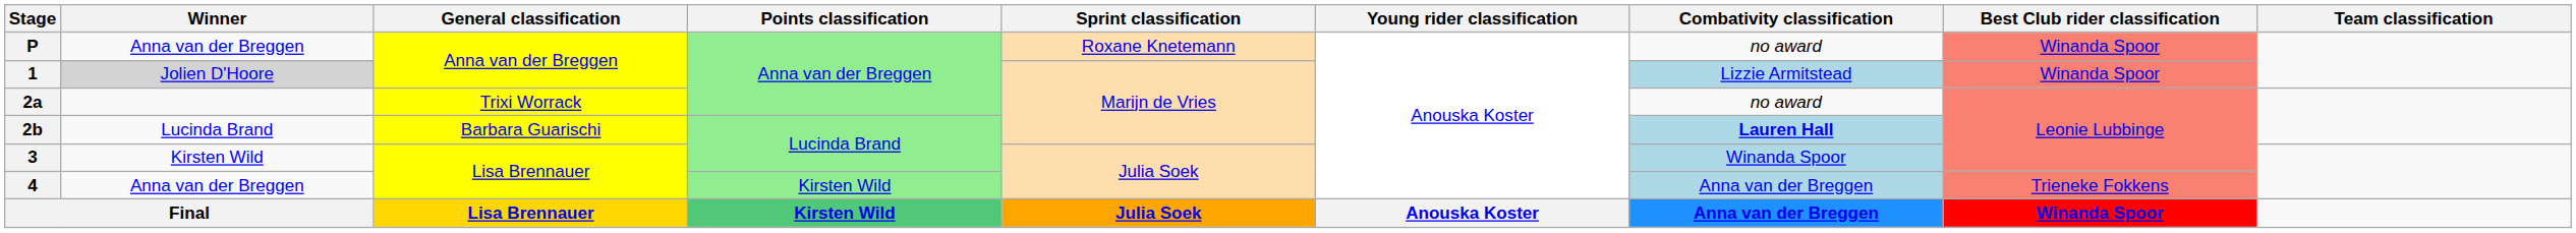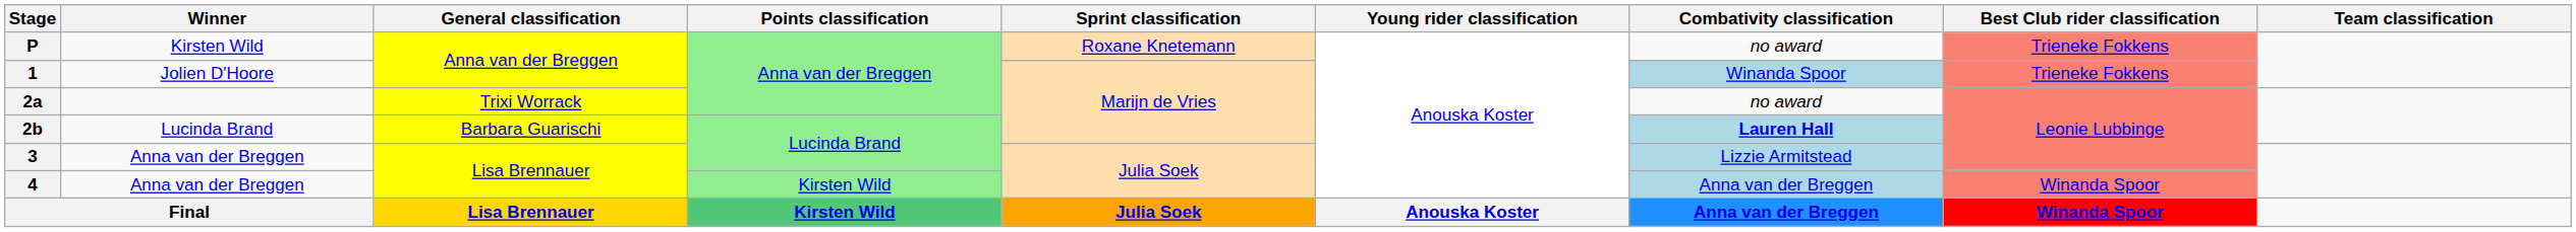 <table class="wikitable" style="text-align: center; font-size:smaller;">
 <tr>
 <th style="width:2%;">Stage</th>
 <th style="width:12.25%;">Winner</th>
 <th style="width:12.25%;">General classification<br></th>
 <th style="width:12.25%;">Points classification<br></th>
 <th style="width:12.25%;">Sprint classification<br></th>
 <th style="width:12.25%;">Young rider classification<br></th>
 <th style="width:12.25%;">Combativity classification<br></th>
 <th style="width:12.25%;">Best Club rider classification<br></th>
 <th style="width:12.25%;">Team classification</th>
 </tr>
 <tr>
 <th>P</th>
-<td><a href='#'>Anna van der Breggen</a></td>
+<td><a href='#'>Kirsten Wild</a></td>
 <td style="background:yellow;" rowspan="2"><a href='#'>Anna van der Breggen</a></td>
 <td style="background:lightgreen;" rowspan="3"><a href='#'>Anna van der Breggen</a></td>
 <td style="background:navajowhite;"><a href='#'>Roxane Knetemann</a></td>
 <td style="background:white;" rowspan="6"><a href='#'>Anouska Koster</a></td>
 <td><em>no award</em></td>
-<td style="background:salmon;"><a href='#'>Winanda Spoor</a></td>
+<td style="background:salmon;"><a href='#'>Trieneke Fokkens</a></td>
 <td rowspan="2"></td>
 </tr>
 <tr>
 <th>1</th>
-<td style="background: lightgrey;"><a href='#'>Jolien D'Hoore</a></td>
+<td><a href='#'>Jolien D'Hoore</a></td>
 <td style="background:navajowhite;" rowspan="3"><a href='#'>Marijn de Vries</a></td>
-<td style="background:lightblue;"><a href='#'>Lizzie Armitstead</a></td>
-<td style="background:salmon;"><a href='#'>Winanda Spoor</a></td>
+<td style="background:lightblue;"><a href='#'>Winanda Spoor</a></td>
+<td style="background:salmon;"><a href='#'>Trieneke Fokkens</a></td>
 </tr>
 <tr>
 <th>2a</th>
 <td></td>
 <td style="background:yellow;"><a href='#'>Trixi Worrack</a></td>
 <td><em>no award</em></td>
 <td style="background:salmon;" rowspan="3"><a href='#'>Leonie Lubbinge</a></td>
 <td rowspan="2"></td>
 </tr>
 <tr>
 <th>2b</th>
 <td><a href='#'>Lucinda Brand</a></td>
 <td style="background:yellow;"><a href='#'>Barbara Guarischi</a></td>
 <td style="background:lightgreen;" rowspan="2"><a href='#'>Lucinda Brand</a></td>
 <td style="background:lightblue;"><strong><a href='#'>Lauren Hall</a></strong></td>
 </tr>
 <tr>
 <th>3</th>
-<td><a href='#'>Kirsten Wild</a></td>
+<td><a href='#'>Anna van der Breggen</a></td>
 <td style="background:yellow;" rowspan="2"><a href='#'>Lisa Brennauer</a></td>
 <td style="background:navajowhite;" rowspan="2"><a href='#'>Julia Soek</a></td>
-<td style="background:lightblue;"><a href='#'>Winanda Spoor</a></td>
+<td style="background:lightblue;"><a href='#'>Lizzie Armitstead</a></td>
 <td rowspan="2"></td>
 </tr>
 <tr>
 <th>4</th>
 <td><a href='#'>Anna van der Breggen</a></td>
 <td style="background:lightgreen;"><a href='#'>Kirsten Wild</a></td>
 <td style="background:lightblue;"><a href='#'>Anna van der Breggen</a></td>
-<td style="background:salmon;"><a href='#'>Trieneke Fokkens</a></td>
+<td style="background:salmon;"><a href='#'>Winanda Spoor</a></td>
 </tr>
 <tr>
 <th colspan="2"><strong>Final</strong></th>
 <th style="background:gold;"><a href='#'>Lisa Brennauer</a></th>
 <th style="background:#50c878;"><a href='#'>Kirsten Wild</a></th>
 <th style="background:orange;"><a href='#'>Julia Soek</a></th>
 <th style="background:offwhite;"><a href='#'>Anouska Koster</a></th>
 <th style="background:dodgerblue;"><a href='#'>Anna van der Breggen</a></th>
 <th style="background:red;"><a href='#'>Winanda Spoor</a></th>
 <td></td>
 </tr>
 </table>
